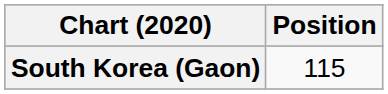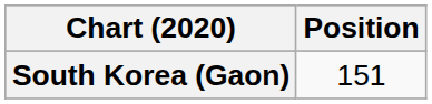 <table class="wikitable plainrowheaders" style="text-align:center">
 <tr>
 <th scope="col">Chart (2020)</th>
 <th scope="col">Position</th>
 </tr>
 <tr>
 <th scope="row">South Korea (Gaon)</th>
-<td>115</td>
+<td>151</td>
 </tr>
 </table>
